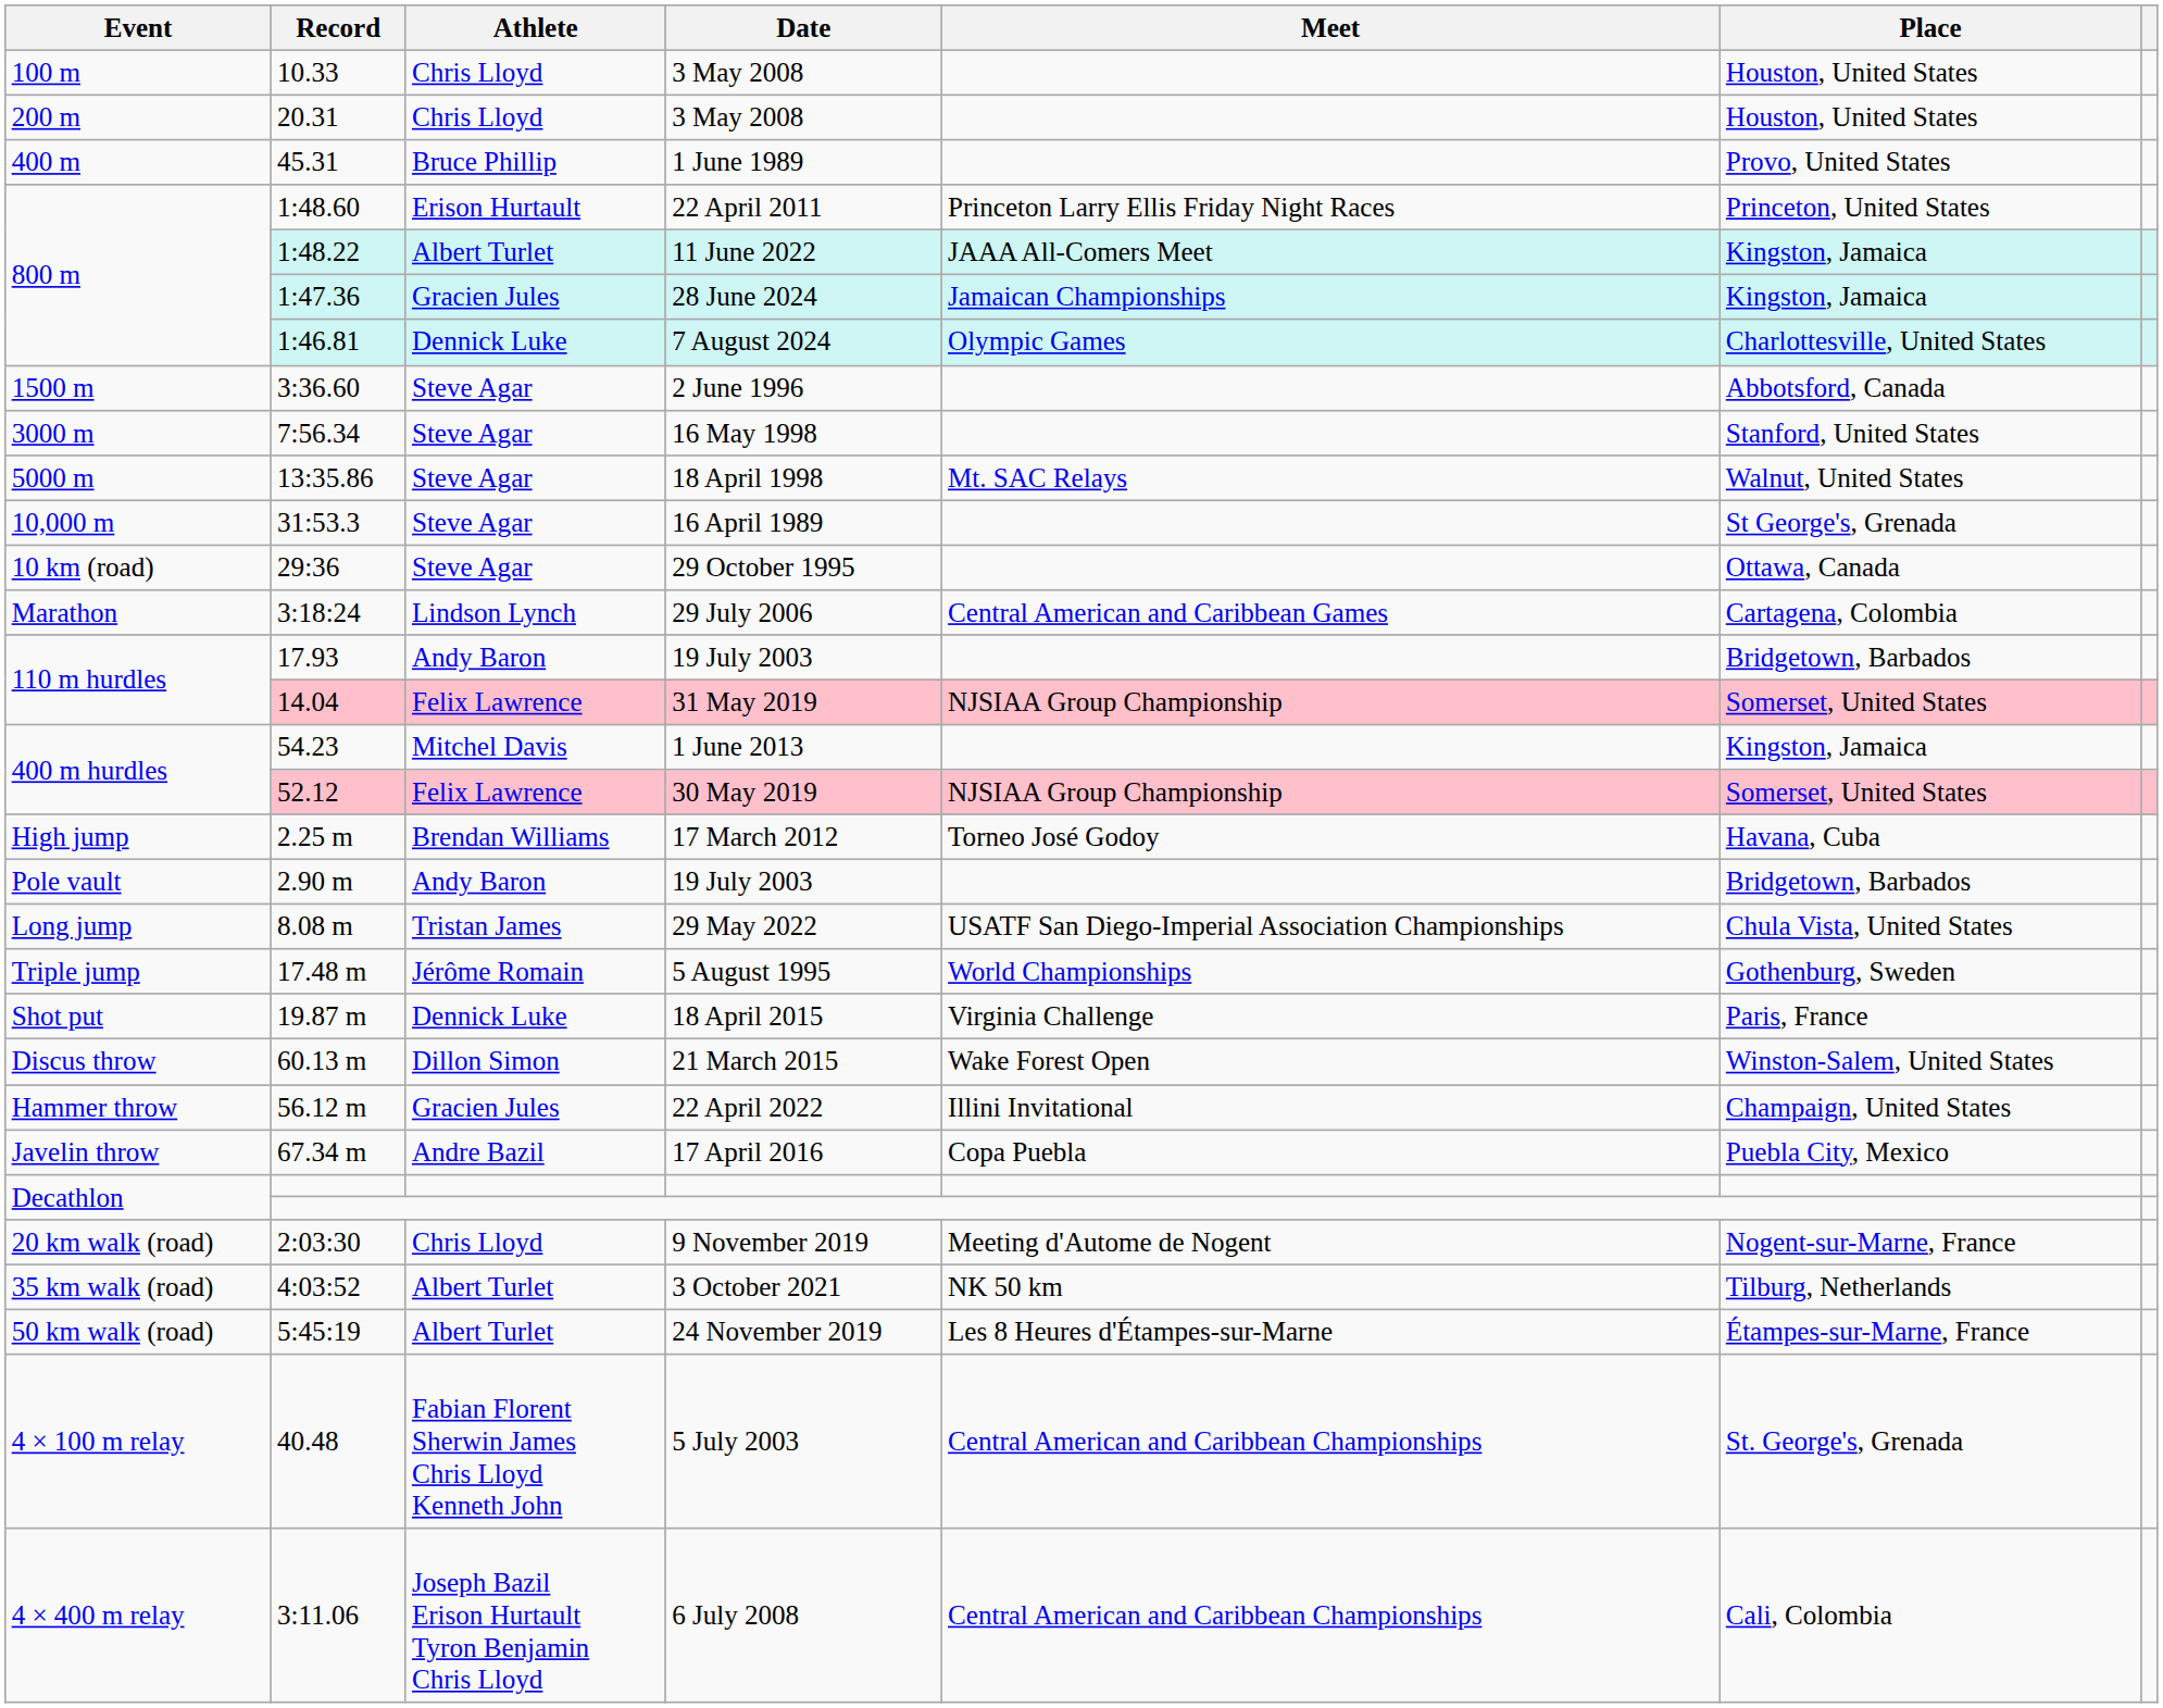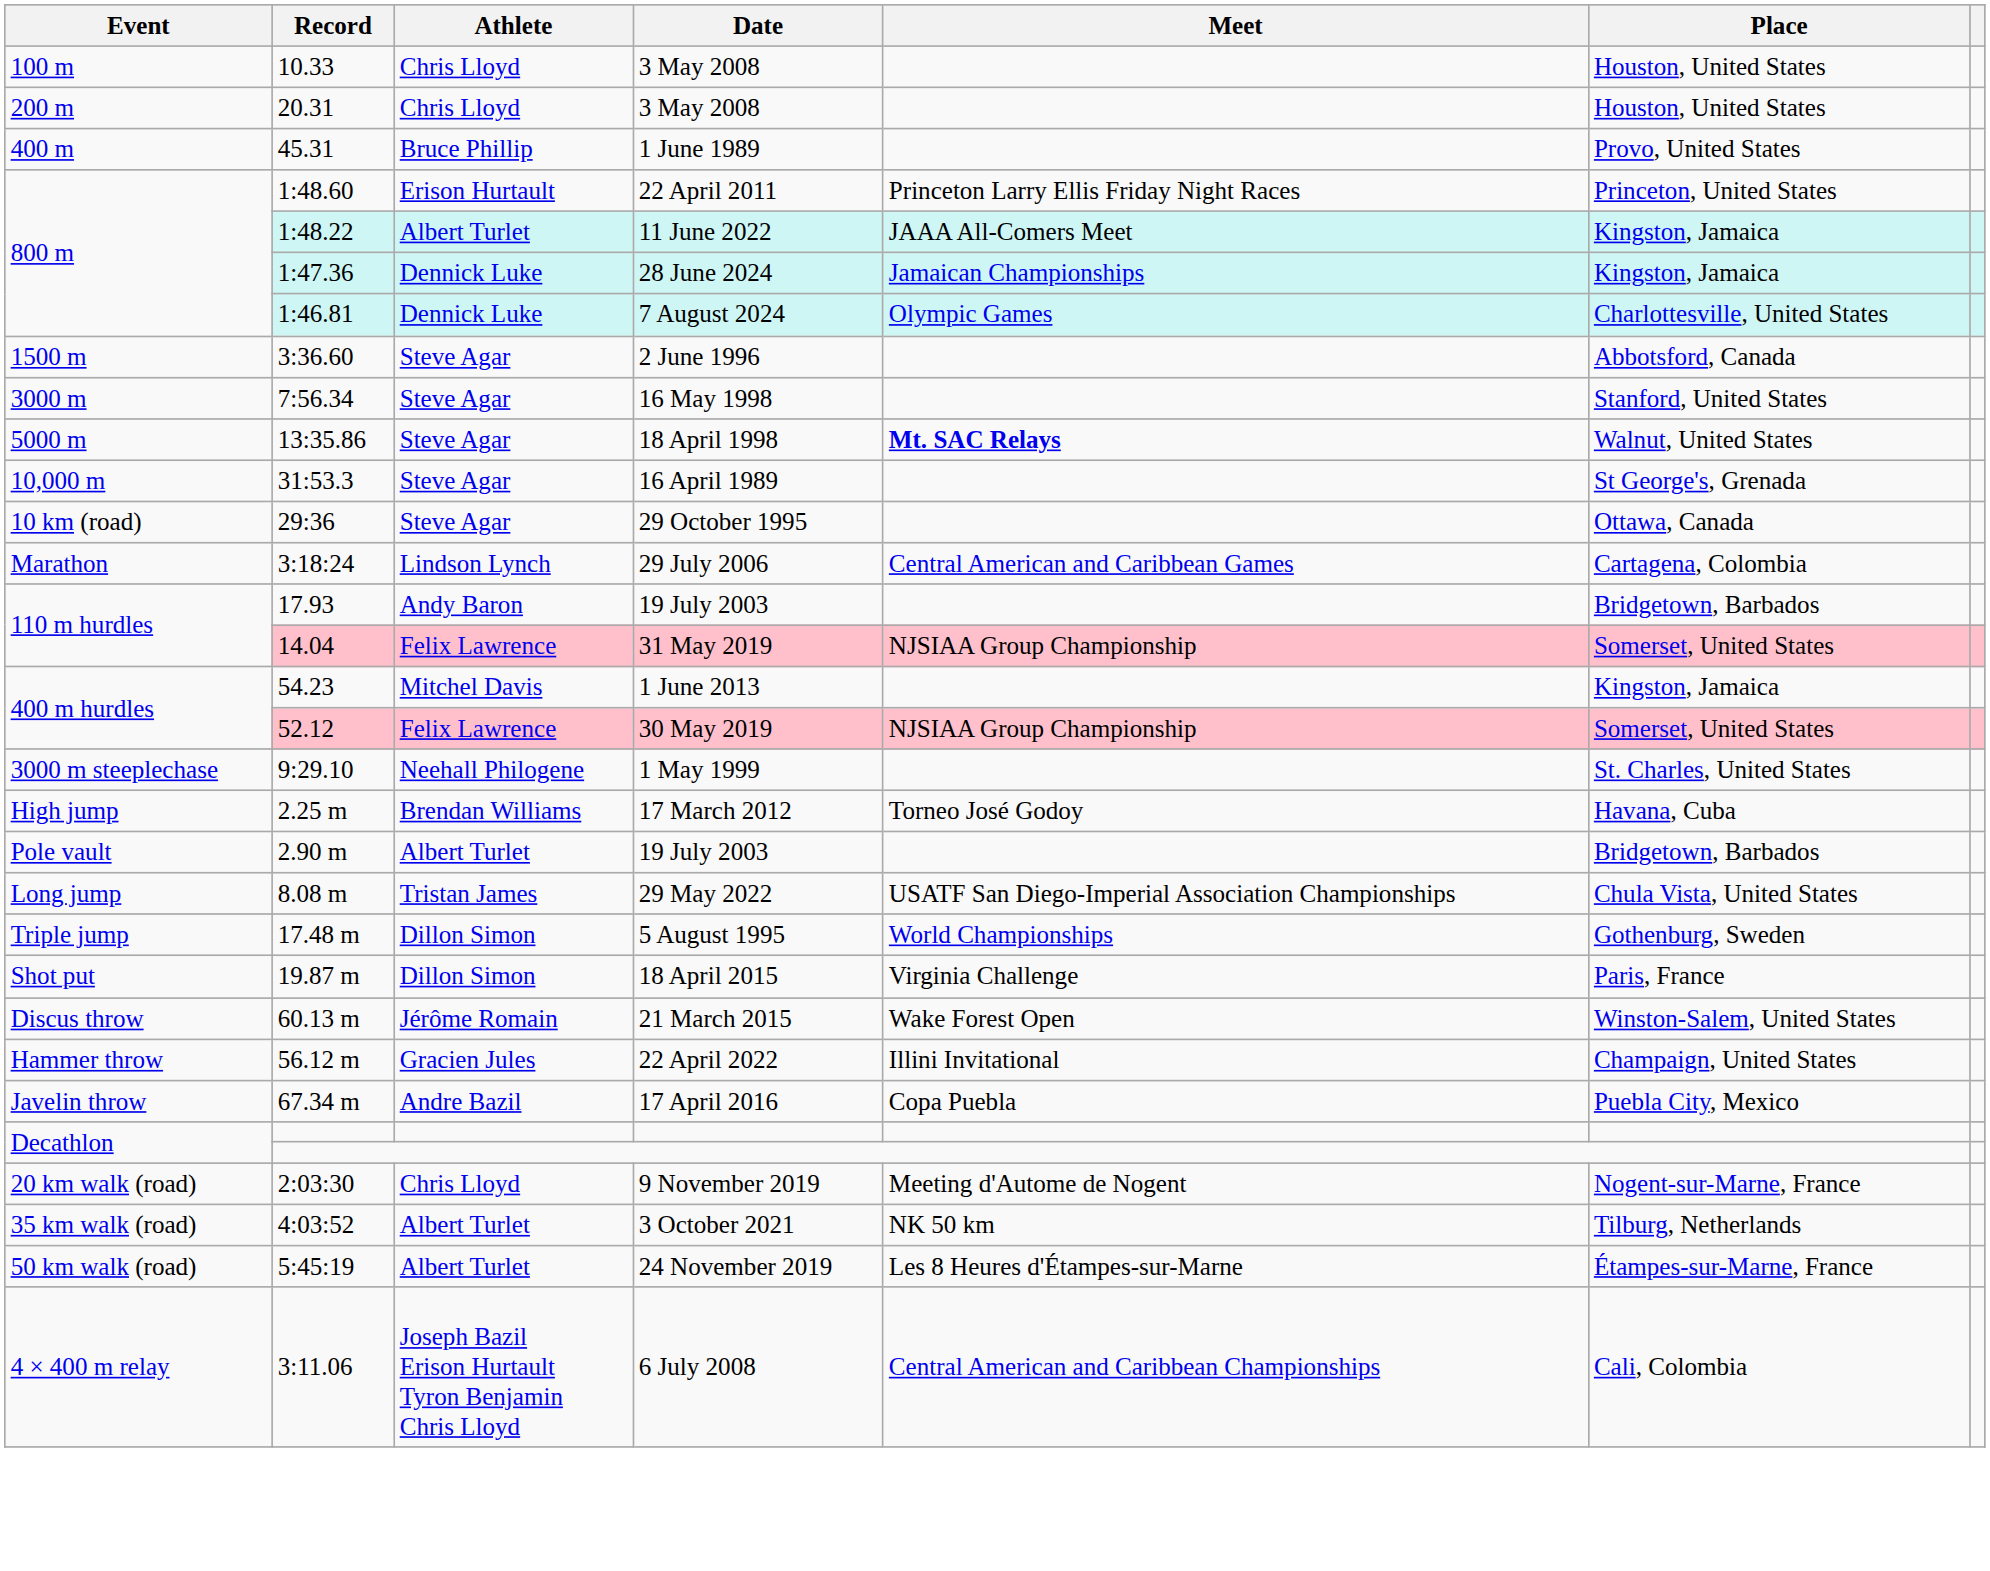 <table class="wikitable" style="font-size:95%; width: 95%;">
 <tr>
 <th>Event</th>
 <th>Record</th>
 <th>Athlete</th>
 <th>Date</th>
 <th>Meet</th>
 <th>Place</th>
 <th></th>
 </tr>
 <tr>
 <td><a href='#'>100 m</a></td>
 <td>10.33 </td>
 <td><a href='#'>Chris Lloyd</a></td>
 <td>3 May 2008</td>
 <td></td>
 <td><a href='#'>Houston</a>, United States</td>
 <td></td>
 </tr>
 <tr>
 <td><a href='#'>200 m</a></td>
 <td>20.31 </td>
 <td><a href='#'>Chris Lloyd</a></td>
 <td>3 May 2008</td>
 <td></td>
 <td><a href='#'>Houston</a>, United States</td>
 <td></td>
 </tr>
 <tr>
 <td><a href='#'>400 m</a></td>
 <td>45.31</td>
 <td><a href='#'>Bruce Phillip</a></td>
 <td>1 June 1989</td>
 <td></td>
 <td><a href='#'>Provo</a>, United States</td>
 <td></td>
 </tr>
 <tr>
 <td rowspan=4><a href='#'>800 m</a></td>
 <td>1:48.60</td>
 <td><a href='#'>Erison Hurtault</a></td>
 <td>22 April 2011</td>
 <td>Princeton Larry Ellis Friday Night Races</td>
 <td><a href='#'>Princeton</a>, United States</td>
 <td></td>
 </tr>
 <tr bgcolor=#CEF6F5>
 <td>1:48.22</td>
 <td><a href='#'>Albert Turlet</a></td>
 <td>11 June 2022</td>
 <td>JAAA All-Comers Meet</td>
 <td><a href='#'>Kingston</a>, Jamaica</td>
 <td></td>
 </tr>
 <tr bgcolor=#CEF6F5>
 <td>1:47.36</td>
-<td><a href='#'>Gracien Jules</a></td>
+<td><a href='#'>Dennick Luke</a></td>
 <td>28 June 2024</td>
 <td><a href='#'>Jamaican Championships</a></td>
 <td><a href='#'>Kingston</a>, Jamaica</td>
 <td></td>
 </tr>
 <tr bgcolor=#CEF6F5>
 <td>1:46.81</td>
 <td><a href='#'>Dennick Luke</a></td>
 <td>7 August 2024</td>
 <td><a href='#'>Olympic Games</a></td>
 <td><a href='#'>Charlottesville</a>, United States</td>
 <td></td>
 </tr>
 <tr>
 <td><a href='#'>1500 m</a></td>
 <td>3:36.60</td>
 <td><a href='#'>Steve Agar</a></td>
 <td>2 June 1996</td>
 <td></td>
 <td><a href='#'>Abbotsford</a>, Canada</td>
 <td></td>
 </tr>
 <tr>
 <td><a href='#'>3000 m</a></td>
 <td>7:56.34</td>
 <td><a href='#'>Steve Agar</a></td>
 <td>16 May 1998</td>
 <td></td>
 <td><a href='#'>Stanford</a>, United States</td>
 <td></td>
 </tr>
 <tr>
 <td><a href='#'>5000 m</a></td>
 <td>13:35.86</td>
 <td><a href='#'>Steve Agar</a></td>
 <td>18 April 1998</td>
-<td><a href='#'>Mt. SAC Relays</a></td>
+<td><strong><a href='#'>Mt. SAC Relays</a></strong></td>
 <td><a href='#'>Walnut</a>, United States</td>
 <td></td>
 </tr>
 <tr>
 <td><a href='#'>10,000 m</a></td>
 <td>31:53.3</td>
 <td><a href='#'>Steve Agar</a></td>
 <td>16 April 1989</td>
 <td></td>
 <td><a href='#'>St George's</a>, Grenada</td>
 <td></td>
 </tr>
 <tr>
 <td><a href='#'>10 km</a> (road)</td>
 <td>29:36</td>
 <td><a href='#'>Steve Agar</a></td>
 <td>29 October 1995</td>
 <td></td>
 <td><a href='#'>Ottawa</a>, Canada</td>
 <td></td>
 </tr>
 <tr>
 <td><a href='#'>Marathon</a></td>
 <td>3:18:24</td>
 <td><a href='#'>Lindson Lynch</a></td>
 <td>29 July 2006</td>
 <td><a href='#'>Central American and Caribbean Games</a></td>
 <td><a href='#'>Cartagena</a>, Colombia</td>
 <td></td>
 </tr>
 <tr>
 <td rowspan=2><a href='#'>110 m hurdles</a></td>
 <td>17.93</td>
 <td><a href='#'>Andy Baron</a></td>
 <td>19 July 2003</td>
 <td></td>
 <td><a href='#'>Bridgetown</a>, Barbados</td>
 <td></td>
 </tr>
 <tr style="background:pink">
 <td>14.04</td>
 <td><a href='#'>Felix Lawrence</a></td>
 <td>31 May 2019</td>
 <td>NJSIAA Group Championship</td>
 <td><a href='#'>Somerset</a>, United States</td>
 <td></td>
 </tr>
 <tr>
 <td rowspan=2><a href='#'>400 m hurdles</a></td>
 <td>54.23</td>
 <td><a href='#'>Mitchel Davis</a></td>
 <td>1 June 2013</td>
 <td></td>
 <td><a href='#'>Kingston</a>, Jamaica</td>
 <td></td>
 </tr>
 <tr style="background:pink">
 <td>52.12</td>
 <td><a href='#'>Felix Lawrence</a></td>
 <td>30 May 2019</td>
 <td>NJSIAA Group Championship</td>
 <td><a href='#'>Somerset</a>, United States</td>
 <td></td>
 </tr>
 <tr>
+<td><a href='#'>3000 m steeplechase</a></td>
+<td>9:29.10</td>
+<td><a href='#'>Neehall Philogene</a></td>
+<td>1 May 1999</td>
+<td></td>
+<td><a href='#'>St. Charles</a>, United States</td>
+<td></td>
+</tr>
+<tr>
 <td><a href='#'>High jump</a></td>
 <td>2.25 m</td>
 <td><a href='#'>Brendan Williams</a></td>
 <td>17 March 2012</td>
 <td>Torneo José Godoy</td>
 <td><a href='#'>Havana</a>, Cuba</td>
 <td></td>
 </tr>
 <tr>
 <td><a href='#'>Pole vault</a></td>
 <td>2.90 m</td>
-<td><a href='#'>Andy Baron</a></td>
+<td><a href='#'>Albert Turlet</a></td>
 <td>19 July 2003</td>
 <td></td>
 <td><a href='#'>Bridgetown</a>, Barbados</td>
 <td></td>
 </tr>
 <tr>
 <td><a href='#'>Long jump</a></td>
 <td>8.08 m </td>
 <td><a href='#'>Tristan James</a></td>
 <td>29 May 2022</td>
 <td>USATF San Diego-Imperial Association Championships</td>
 <td><a href='#'>Chula Vista</a>, United States</td>
 <td></td>
 </tr>
 <tr>
 <td><a href='#'>Triple jump</a></td>
 <td>17.48 m </td>
-<td><a href='#'>Jérôme Romain</a></td>
+<td><a href='#'>Dillon Simon</a></td>
 <td>5 August 1995</td>
 <td><a href='#'>World Championships</a></td>
 <td><a href='#'>Gothenburg</a>, Sweden</td>
 <td></td>
 </tr>
 <tr>
 <td><a href='#'>Shot put</a></td>
 <td>19.87 m</td>
-<td><a href='#'>Dennick Luke</a></td>
+<td><a href='#'>Dillon Simon</a></td>
 <td>18 April 2015</td>
 <td>Virginia Challenge</td>
 <td><a href='#'>Paris</a>, France</td>
 <td></td>
 </tr>
 <tr>
 <td><a href='#'>Discus throw</a></td>
 <td>60.13 m</td>
-<td><a href='#'>Dillon Simon</a></td>
+<td><a href='#'>Jérôme Romain</a></td>
 <td>21 March 2015</td>
 <td>Wake Forest Open</td>
 <td><a href='#'>Winston-Salem</a>, United States</td>
 <td></td>
 </tr>
 <tr>
 <td><a href='#'>Hammer throw</a></td>
 <td>56.12 m</td>
 <td><a href='#'>Gracien Jules</a></td>
 <td>22 April 2022</td>
 <td>Illini Invitational</td>
 <td><a href='#'>Champaign</a>, United States</td>
 <td></td>
 </tr>
 <tr>
 <td><a href='#'>Javelin throw</a></td>
 <td>67.34 m</td>
 <td><a href='#'>Andre Bazil</a></td>
 <td>17 April 2016</td>
 <td>Copa Puebla</td>
 <td><a href='#'>Puebla City</a>, Mexico</td>
 <td></td>
 </tr>
 <tr>
 <td rowspan=2><a href='#'>Decathlon</a></td>
 <td></td>
 <td></td>
 <td></td>
 <td></td>
 <td></td>
 <td></td>
 </tr>
 <tr>
 <td colspan=5></td>
 <td></td>
 </tr>
 <tr>
 <td><a href='#'>20 km walk</a> (road)</td>
 <td>2:03:30</td>
 <td><a href='#'>Chris Lloyd</a></td>
 <td>9 November 2019</td>
 <td>Meeting d'Autome de Nogent</td>
 <td><a href='#'>Nogent-sur-Marne</a>, France</td>
 <td></td>
 </tr>
 <tr>
 <td><a href='#'>35 km walk</a> (road)</td>
 <td>4:03:52</td>
 <td><a href='#'>Albert Turlet</a></td>
 <td>3 October 2021</td>
 <td>NK 50 km</td>
 <td><a href='#'>Tilburg</a>, Netherlands</td>
 <td></td>
 </tr>
 <tr>
 <td><a href='#'>50 km walk</a> (road)</td>
 <td>5:45:19</td>
 <td><a href='#'>Albert Turlet</a></td>
 <td>24 November 2019</td>
 <td>Les 8 Heures d'Étampes-sur-Marne</td>
 <td><a href='#'>Étampes-sur-Marne</a>, France</td>
 <td></td>
 </tr>
 <tr>
-<td><a href='#'>4 × 100 m relay</a></td>
-<td>40.48</td>
-<td><br><a href='#'>Fabian Florent</a><br><a href='#'>Sherwin James</a><br><a href='#'>Chris Lloyd</a><br><a href='#'>Kenneth John</a></td>
-<td>5 July 2003</td>
-<td><a href='#'>Central American and Caribbean Championships</a></td>
-<td><a href='#'>St. George's</a>, Grenada</td>
-<td></td>
-</tr>
-<tr>
 <td><a href='#'>4 × 400 m relay</a></td>
 <td>3:11.06</td>
 <td><br><a href='#'>Joseph Bazil</a><br><a href='#'>Erison Hurtault</a><br><a href='#'>Tyron Benjamin</a><br><a href='#'>Chris Lloyd</a></td>
 <td>6 July 2008</td>
 <td><a href='#'>Central American and Caribbean Championships</a></td>
 <td><a href='#'>Cali</a>, Colombia</td>
 <td></td>
 </tr>
 </table>
